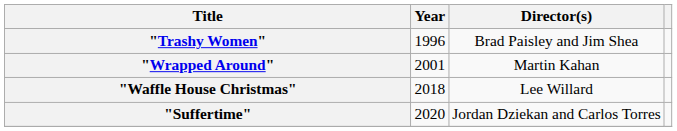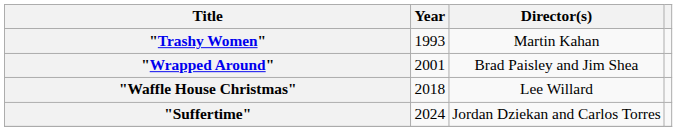 <table class="wikitable plainrowheaders" style="text-align:center;" border="1">
 <tr>
 <th scope="col" style="width:26em;">Title</th>
 <th scope="col">Year</th>
 <th scope="col">Director(s)</th>
 <th></th>
 </tr>
 <tr>
 <th scope="row">"<a href='#'>Trashy Women</a>"<br></th>
-<td>1996</td>
-<td>Brad Paisley and Jim Shea</td>
+<td>1993</td>
+<td>Martin Kahan</td>
 <td></td>
 </tr>
 <tr>
 <th scope="row">"<a href='#'>Wrapped Around</a>"<br></th>
 <td>2001</td>
-<td>Martin Kahan</td>
+<td>Brad Paisley and Jim Shea</td>
 <td></td>
 </tr>
 <tr>
 <th scope="row">"Waffle House Christmas"<br></th>
 <td>2018</td>
 <td>Lee Willard</td>
 <td></td>
 </tr>
 <tr>
 <th scope="row">"Suffertime"</th>
-<td>2020</td>
+<td>2024</td>
 <td>Jordan Dziekan and Carlos Torres</td>
 <td></td>
 </tr>
 <tr>
 </tr>
 </table>
